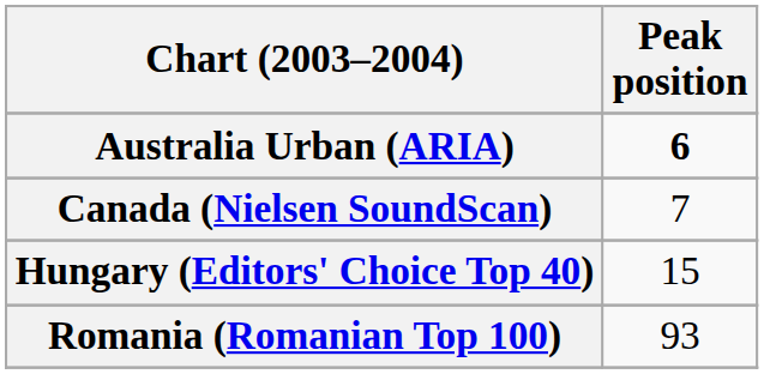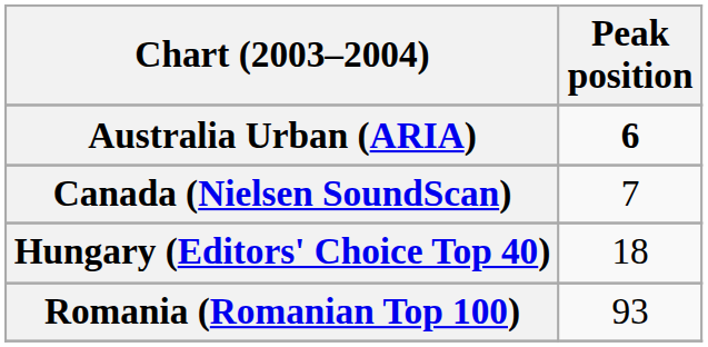 <table class="wikitable sortable plainrowheaders" style="text-align:center">
 <tr>
 <th scope="col">Chart (2003–2004)</th>
 <th scope="col">Peak<br>position</th>
 </tr>
 <tr>
 </tr>
 <tr>
 <th scope="row">Australia Urban (<a href='#'>ARIA</a>)</th>
 <td><strong>6</strong></td>
 </tr>
 <tr>
 </tr>
 <tr>
 </tr>
 <tr>
 </tr>
 <tr>
 <th scope="row">Canada (<a href='#'>Nielsen SoundScan</a>)</th>
 <td>7</td>
 </tr>
 <tr>
 </tr>
 <tr>
 </tr>
 <tr>
 <th scope="row">Hungary (<a href='#'>Editors' Choice Top 40</a>)</th>
-<td>15</td>
+<td>18</td>
 </tr>
 <tr>
 </tr>
 <tr>
 </tr>
 <tr>
 </tr>
 <tr>
 </tr>
 <tr>
 </tr>
 <tr>
 <th scope="row">Romania (<a href='#'>Romanian Top 100</a>)</th>
 <td>93</td>
 </tr>
 <tr>
 </tr>
 <tr>
 </tr>
 <tr>
 </tr>
 <tr>
 </tr>
 <tr>
 </tr>
 <tr>
 </tr>
 <tr>
 </tr>
 <tr>
 </tr>
 <tr>
 </tr>
 <tr>
 </tr>
 </table>
